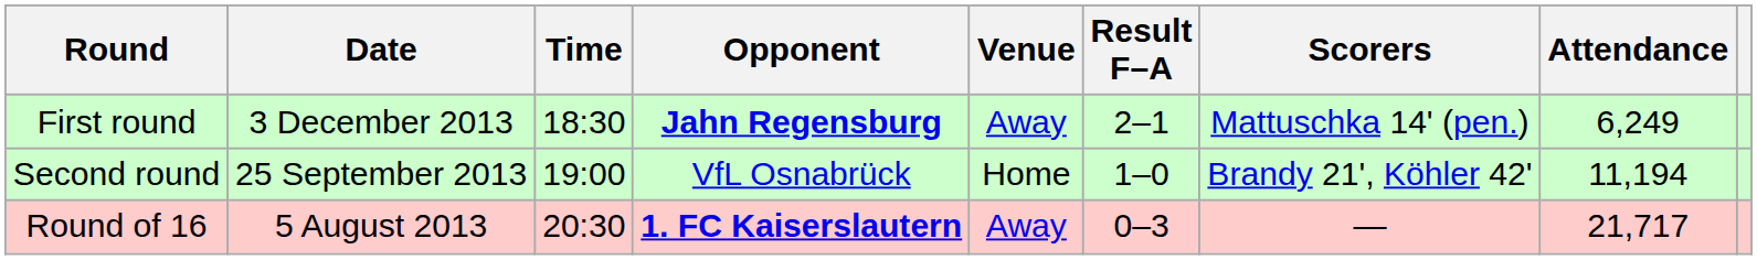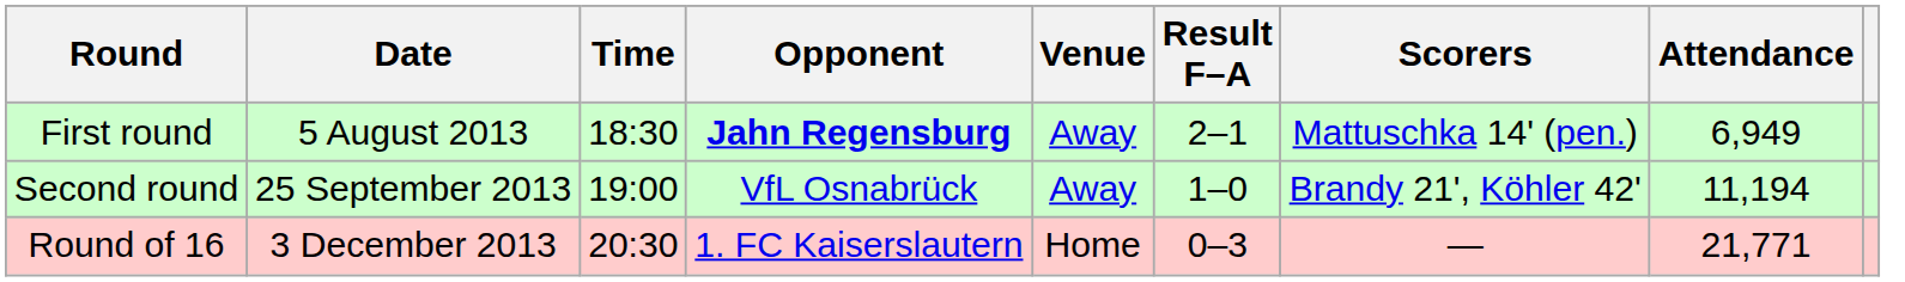 <table class="wikitable sortable" style="text-align:center">
 <tr>
 <th>Round</th>
 <th>Date</th>
 <th>Time</th>
 <th>Opponent</th>
 <th>Venue</th>
 <th>Result<br>F–A</th>
 <th class="unsortable">Scorers</th>
 <th>Attendance</th>
 <th class="unsortable"></th>
 </tr>
 <tr style="background:#cfc">
 <td>First round</td>
-<td>3 December 2013</td>
+<td>5 August 2013</td>
 <td>18:30</td>
 <td><strong><a href='#'>Jahn Regensburg</a></strong></td>
 <td><a href='#'>Away</a></td>
 <td>2–1</td>
 <td><a href='#'>Mattuschka</a> 14' (<a href='#'>pen.</a>)</td>
-<td>6,249</td>
+<td>6,949</td>
 <td></td>
 </tr>
 <tr style="background:#cfc">
 <td>Second round</td>
 <td>25 September 2013</td>
 <td>19:00</td>
 <td><a href='#'>VfL Osnabrück</a></td>
-<td>Home</td>
+<td><a href='#'>Away</a></td>
 <td>1–0</td>
 <td><a href='#'>Brandy</a> 21', <a href='#'>Köhler</a> 42'</td>
 <td>11,194</td>
 <td></td>
 </tr>
 <tr style="background:#fcc">
 <td>Round of 16</td>
-<td>5 August 2013</td>
+<td>3 December 2013</td>
 <td>20:30</td>
-<td><strong><a href='#'>1. FC Kaiserslautern</a></strong></td>
-<td><a href='#'>Away</a></td>
+<td><a href='#'>1. FC Kaiserslautern</a></td>
+<td>Home</td>
 <td>0–3</td>
 <td>—</td>
-<td>21,717</td>
+<td>21,771</td>
 <td></td>
 </tr>
 </table>
